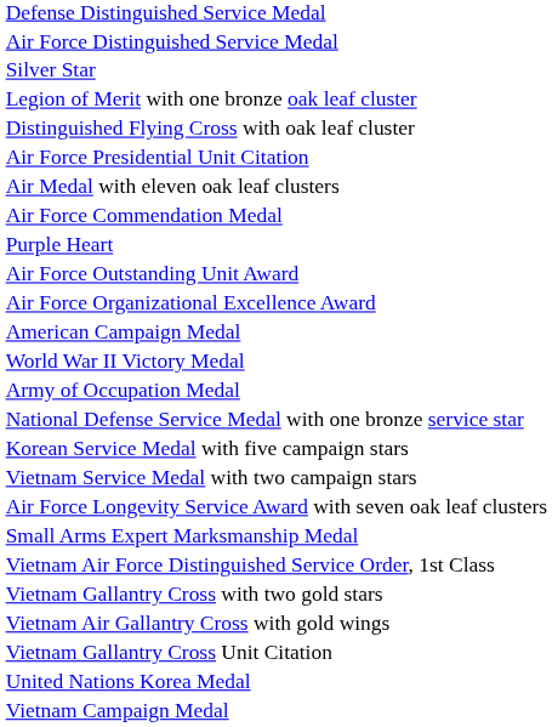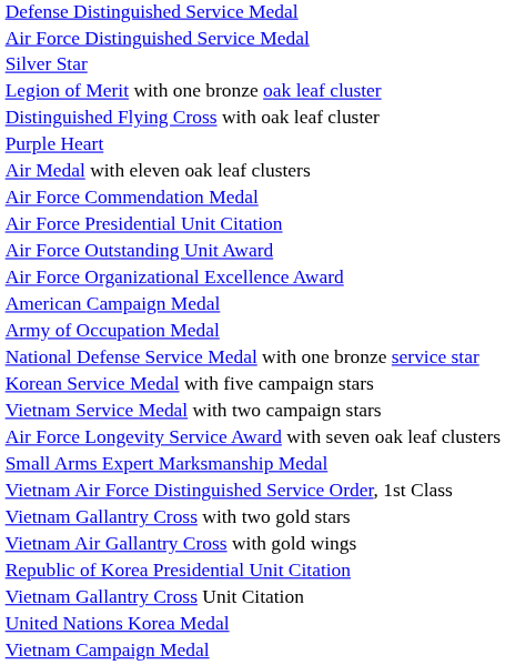 <table>
 <tr>
 <td></td>
 <td><a href='#'>Defense Distinguished Service Medal</a></td>
 </tr>
 <tr>
 <td></td>
 <td><a href='#'>Air Force Distinguished Service Medal</a></td>
 </tr>
 <tr>
 <td></td>
 <td><a href='#'>Silver Star</a></td>
 </tr>
 <tr>
 <td></td>
 <td><a href='#'>Legion of Merit</a> with one bronze <a href='#'>oak leaf cluster</a></td>
 </tr>
 <tr>
 <td></td>
 <td><a href='#'>Distinguished Flying Cross</a> with oak leaf cluster</td>
 </tr>
 <tr>
 <td></td>
-<td><a href='#'>Air Force Presidential Unit Citation</a></td>
+<td><a href='#'>Purple Heart</a></td>
 </tr>
 <tr>
 <td></td>
 <td><a href='#'>Air Medal</a> with eleven oak leaf clusters</td>
 </tr>
 <tr>
 <td></td>
 <td><a href='#'>Air Force Commendation Medal</a></td>
 </tr>
 <tr>
 <td></td>
-<td><a href='#'>Purple Heart</a></td>
+<td><a href='#'>Air Force Presidential Unit Citation</a></td>
 </tr>
 <tr>
 <td></td>
 <td><a href='#'>Air Force Outstanding Unit Award</a></td>
 </tr>
 <tr>
 <td></td>
 <td><a href='#'>Air Force Organizational Excellence Award</a></td>
 </tr>
 <tr>
 <td></td>
 <td><a href='#'>American Campaign Medal</a></td>
-</tr>
-<tr>
-<td></td>
-<td><a href='#'>World War II Victory Medal</a></td>
 </tr>
 <tr>
 <td></td>
 <td><a href='#'>Army of Occupation Medal</a></td>
 </tr>
 <tr>
 <td></td>
 <td><a href='#'>National Defense Service Medal</a> with one bronze <a href='#'>service star</a></td>
 </tr>
 <tr>
 <td></td>
 <td><a href='#'>Korean Service Medal</a> with five campaign stars</td>
 </tr>
 <tr>
 <td></td>
 <td><a href='#'>Vietnam Service Medal</a> with two campaign stars</td>
 </tr>
 <tr>
 <td></td>
 <td><a href='#'>Air Force Longevity Service Award</a> with seven oak leaf clusters</td>
 </tr>
 <tr>
 <td></td>
 <td><a href='#'>Small Arms Expert Marksmanship Medal</a></td>
 </tr>
 <tr>
 <td></td>
 <td><a href='#'>Vietnam Air Force Distinguished Service Order</a>, 1st Class</td>
 </tr>
 <tr>
 <td></td>
 <td><a href='#'>Vietnam Gallantry Cross</a> with two gold stars</td>
 </tr>
 <tr>
 <td></td>
 <td><a href='#'>Vietnam Air Gallantry Cross</a> with gold wings</td>
 </tr>
 <tr>
 <td></td>
+<td><a href='#'>Republic of Korea Presidential Unit Citation</a></td>
+</tr>
+<tr>
+<td></td>
 <td><a href='#'>Vietnam Gallantry Cross</a> Unit Citation</td>
 </tr>
 <tr>
 <td></td>
 <td><a href='#'>United Nations Korea Medal</a></td>
 </tr>
 <tr>
 <td></td>
 <td><a href='#'>Vietnam Campaign Medal</a></td>
 </tr>
 </table>
